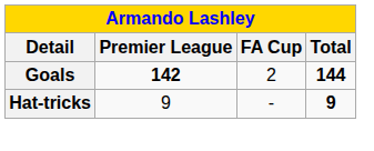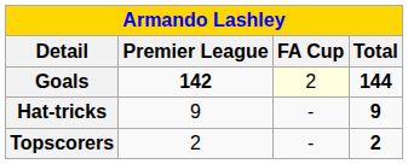 <table class="wikitable" style="text-align:center;">
 <tr>
 <td colspan=4 style="background:gold; color:blue;"><strong> Armando Lashley </strong></td>
 </tr>
 <tr>
 <th>Detail</th>
 <th>Premier League</th>
 <th>FA Cup</th>
 <th>Total</th>
 </tr>
 <tr>
 <th>Goals</th>
 <td><strong>142</strong></td>
-<td>2</td>
+<td style="background: lightyellow;">2</td>
 <td><strong>144</strong></td>
 </tr>
 <tr>
 <th>Hat-tricks</th>
 <td>9</td>
 <td>-</td>
 <td><strong>9</strong></td>
 </tr>
+<tr>
+<th>Topscorers</th>
+<td>2</td>
+<td>-</td>
+<td><strong>2</strong></td>
+</tr>
 </table>
